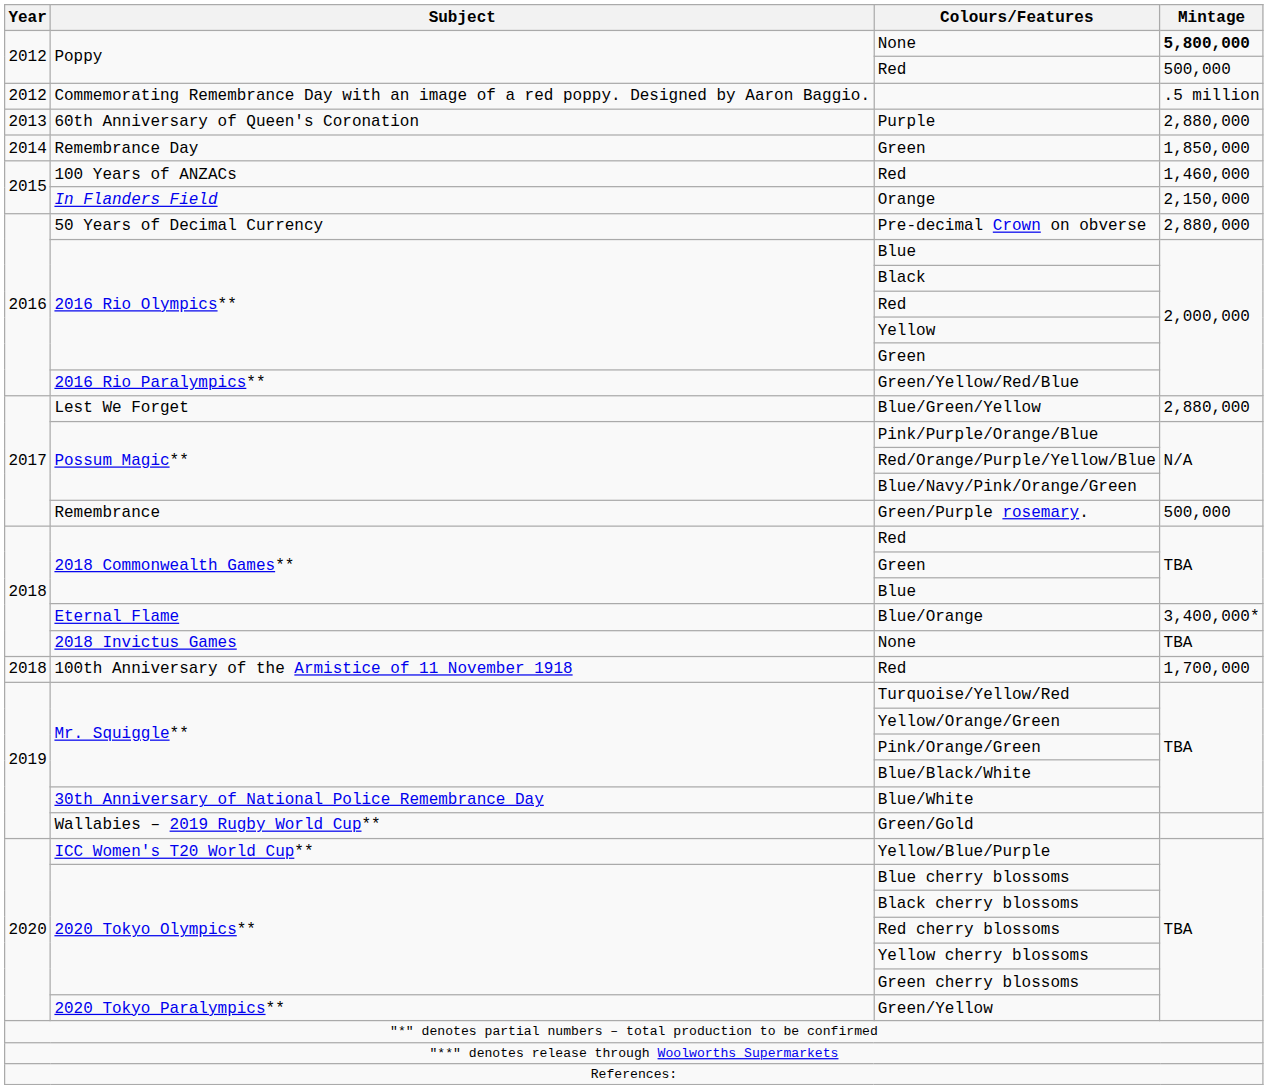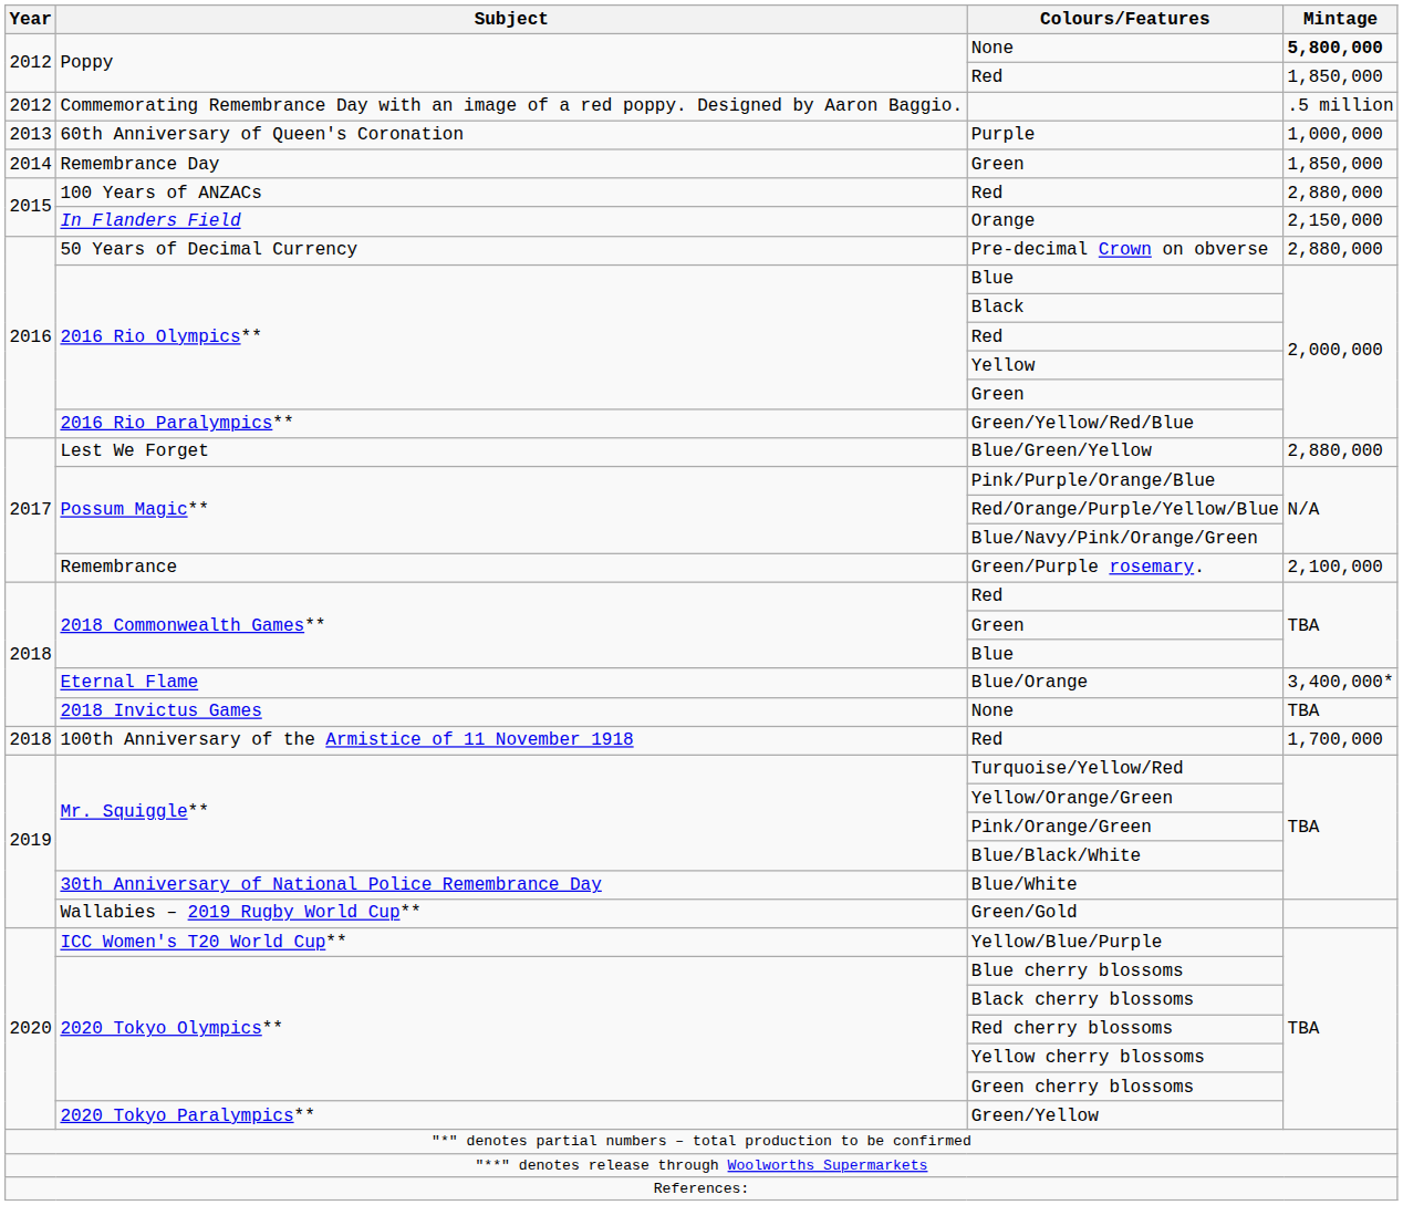 <table class="wikitable">
 <tr>
 <th>Year</th>
 <th>Subject</th>
 <th>Colours/Features</th>
 <th>Mintage</th>
 </tr>
 <tr>
 <td rowspan="2">2012</td>
 <td rowspan="2">Poppy</td>
 <td>None</td>
 <td><strong>5,800,000</strong></td>
 </tr>
 <tr>
 <td>Red</td>
-<td>500,000</td>
+<td>1,850,000</td>
 </tr>
 <tr>
 <td>2012</td>
 <td>Commemorating Remembrance Day with an image of a red poppy. Designed by Aaron Baggio.</td>
 <td></td>
 <td>.5 million</td>
 </tr>
 <tr>
 <td>2013</td>
 <td>60th Anniversary of Queen's Coronation</td>
 <td>Purple</td>
-<td>2,880,000</td>
+<td>1,000,000</td>
 </tr>
 <tr>
 <td>2014</td>
 <td>Remembrance Day</td>
 <td>Green</td>
 <td>1,850,000</td>
 </tr>
 <tr>
 <td rowspan="2">2015</td>
 <td>100 Years of ANZACs</td>
 <td>Red</td>
-<td>1,460,000</td>
+<td>2,880,000</td>
 </tr>
 <tr>
 <td><em><a href='#'>In Flanders Field</a></em></td>
 <td>Orange</td>
 <td>2,150,000</td>
 </tr>
 <tr>
 <td rowspan="7">2016</td>
 <td>50 Years of Decimal Currency</td>
 <td>Pre-decimal <a href='#'>Crown</a> on obverse</td>
 <td>2,880,000</td>
 </tr>
 <tr>
 <td rowspan="5"><a href='#'>2016 Rio Olympics</a>**</td>
 <td>Blue</td>
 <td rowspan="6">2,000,000</td>
 </tr>
 <tr>
 <td>Black</td>
 </tr>
 <tr>
 <td>Red</td>
 </tr>
 <tr>
 <td>Yellow</td>
 </tr>
 <tr>
 <td>Green</td>
 </tr>
 <tr>
 <td><a href='#'>2016 Rio Paralympics</a>**</td>
 <td>Green/Yellow/Red/Blue</td>
 </tr>
 <tr>
 <td rowspan="5">2017</td>
 <td>Lest We Forget</td>
 <td>Blue/Green/Yellow</td>
 <td>2,880,000</td>
 </tr>
 <tr>
 <td rowspan="3"><a href='#'>Possum Magic</a>**</td>
 <td>Pink/Purple/Orange/Blue</td>
 <td rowspan="3">N/A</td>
 </tr>
 <tr>
 <td>Red/Orange/Purple/Yellow/Blue</td>
 </tr>
 <tr>
 <td>Blue/Navy/Pink/Orange/Green</td>
 </tr>
 <tr>
 <td>Remembrance</td>
 <td>Green/Purple <a href='#'>rosemary</a>.</td>
-<td>500,000</td>
+<td>2,100,000</td>
 </tr>
 <tr>
 <td rowspan="5">2018</td>
 <td rowspan="3"><a href='#'>2018 Commonwealth Games</a>**</td>
 <td>Red</td>
 <td rowspan="3">TBA</td>
 </tr>
 <tr>
 <td>Green</td>
 </tr>
 <tr>
 <td>Blue</td>
 </tr>
 <tr>
 <td><a href='#'>Eternal Flame</a></td>
 <td>Blue/Orange</td>
 <td>3,400,000*</td>
 </tr>
 <tr>
 <td><a href='#'>2018 Invictus Games</a></td>
 <td>None</td>
 <td>TBA</td>
 </tr>
 <tr>
 <td>2018</td>
 <td>100th Anniversary of the <a href='#'>Armistice of 11 November 1918</a></td>
 <td>Red</td>
 <td>1,700,000</td>
 </tr>
 <tr>
 <td rowspan="6">2019</td>
 <td rowspan="4"><a href='#'>Mr. Squiggle</a>**</td>
 <td>Turquoise/Yellow/Red</td>
 <td rowspan="5">TBA</td>
 </tr>
 <tr>
 <td>Yellow/Orange/Green</td>
 </tr>
 <tr>
 <td>Pink/Orange/Green</td>
 </tr>
 <tr>
 <td>Blue/Black/White</td>
 </tr>
 <tr>
 <td><a href='#'>30th Anniversary of National Police Remembrance Day</a></td>
 <td>Blue/White</td>
 </tr>
 <tr>
 <td>Wallabies – <a href='#'>2019 Rugby World Cup</a>**</td>
 <td>Green/Gold</td>
 </tr>
 <tr>
 <td rowspan="7">2020</td>
 <td><a href='#'>ICC Women's T20 World Cup</a>**</td>
 <td>Yellow/Blue/Purple</td>
 <td rowspan="7">TBA</td>
 </tr>
 <tr>
 <td rowspan="5"><a href='#'>2020 Tokyo Olympics</a>**</td>
 <td>Blue cherry blossoms</td>
 </tr>
 <tr>
 <td>Black cherry blossoms</td>
 </tr>
 <tr>
 <td>Red cherry blossoms</td>
 </tr>
 <tr>
 <td>Yellow cherry blossoms</td>
 </tr>
 <tr>
 <td>Green cherry blossoms</td>
 </tr>
 <tr>
 <td><a href='#'>2020 Tokyo Paralympics</a>**</td>
 <td>Green/Yellow</td>
 </tr>
 <tr>
 <td style="text-align:center; font-size:8pt;" colspan=4 align=center>"*" denotes partial numbers – total production to be confirmed</td>
 </tr>
 <tr>
 <td style="text-align:center; font-size:8pt;" colspan=4 align=center>"**" denotes release through <a href='#'>Woolworths Supermarkets</a></td>
 </tr>
 <tr>
 <td style="text-align:center; font-size:8pt;" colspan=4 align=center>References: </td>
 </tr>
 </table>
